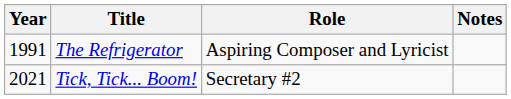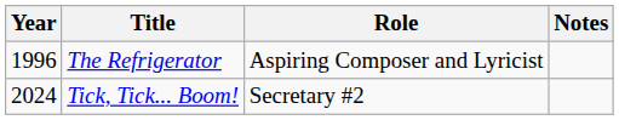 <table class="wikitable">
 <tr>
 <th>Year</th>
 <th>Title</th>
 <th>Role</th>
 <th>Notes</th>
 </tr>
 <tr>
-<td>1991</td>
+<td>1996</td>
 <td><a href='#'><em>The Refrigerator</em></a></td>
 <td>Aspiring Composer and Lyricist</td>
 <td></td>
 </tr>
 <tr>
-<td>2021</td>
+<td>2024</td>
 <td><em><a href='#'>Tick, Tick... Boom!</a></em></td>
 <td>Secretary #2</td>
 <td></td>
 </tr>
 </table>
